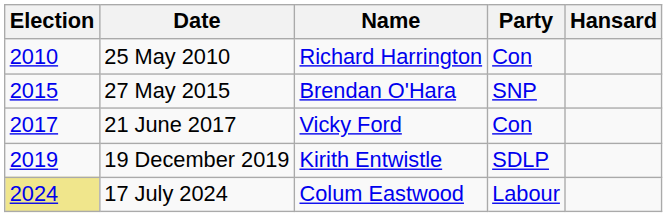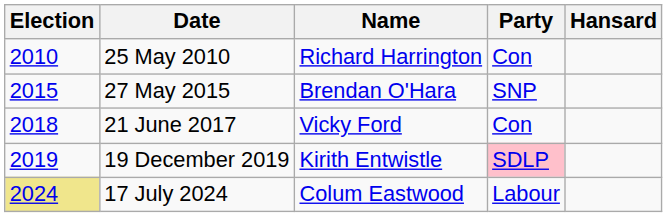 <table class="wikitable sortable">
 <tr>
 <th>Election</th>
 <th>Date</th>
 <th>Name</th>
 <th>Party</th>
 <th>Hansard</th>
 </tr>
 <tr>
 <td><a href='#'>2010</a></td>
 <td>25 May 2010</td>
 <td><a href='#'>Richard Harrington</a></td>
 <td><a href='#'>Con</a></td>
 <td></td>
 </tr>
 <tr>
 <td><a href='#'>2015</a></td>
 <td>27 May 2015</td>
 <td><a href='#'>Brendan O'Hara</a></td>
 <td><a href='#'>SNP</a></td>
 <td></td>
 </tr>
 <tr>
-<td><a href='#'>2017</a></td>
+<td><a href='#'>2018</a></td>
 <td>21 June 2017</td>
 <td><a href='#'>Vicky Ford</a></td>
 <td><a href='#'>Con</a></td>
 <td></td>
 </tr>
 <tr>
 <td><a href='#'>2019</a></td>
 <td>19 December 2019</td>
 <td><a href='#'>Kirith Entwistle</a></td>
-<td><a href='#'>SDLP</a></td>
+<td style="background: pink;"><a href='#'>SDLP</a></td>
 <td></td>
 </tr>
 <tr>
 <td style="background: khaki;"><a href='#'>2024</a></td>
 <td>17 July 2024</td>
 <td><a href='#'>Colum Eastwood</a></td>
 <td><a href='#'>Labour</a></td>
 <td></td>
 </tr>
 </table>
